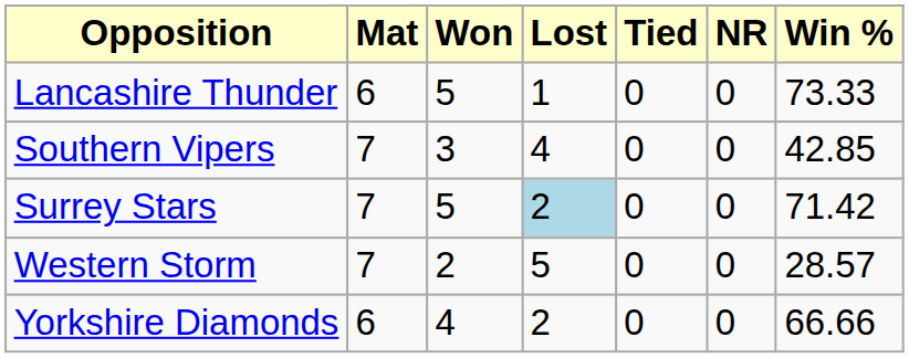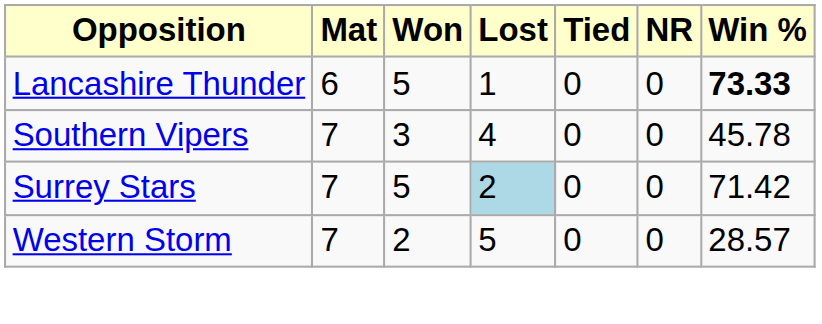 <table class="wikitable sortable">
 <tr>
 <th style="background:#ffc;">Opposition</th>
 <th style="background:#ffc;">Mat</th>
 <th style="background:#ffc;">Won</th>
 <th style="background:#ffc;">Lost</th>
 <th style="background:#ffc;">Tied</th>
 <th style="background:#ffc;">NR</th>
 <th style="background:#ffc;">Win %</th>
 </tr>
 <tr>
 <td><a href='#'>Lancashire Thunder</a></td>
 <td>6</td>
 <td>5</td>
 <td>1</td>
 <td>0</td>
 <td>0</td>
-<td>73.33</td>
+<td><strong>73.33</strong></td>
 </tr>
 <tr>
 <td><a href='#'>Southern Vipers</a></td>
 <td>7</td>
 <td>3</td>
 <td>4</td>
 <td>0</td>
 <td>0</td>
-<td>42.85</td>
+<td>45.78</td>
 </tr>
 <tr>
 <td><a href='#'>Surrey Stars</a></td>
 <td>7</td>
 <td>5</td>
 <td style="background: lightblue;">2</td>
 <td>0</td>
 <td>0</td>
 <td>71.42</td>
 </tr>
 <tr>
 <td><a href='#'>Western Storm</a></td>
 <td>7</td>
 <td>2</td>
 <td>5</td>
 <td>0</td>
 <td>0</td>
 <td>28.57</td>
 </tr>
-<tr>
-<td><a href='#'>Yorkshire Diamonds</a></td>
-<td>6</td>
-<td>4</td>
-<td>2</td>
-<td>0</td>
-<td>0</td>
-<td>66.66</td>
-</tr>
 </table>
